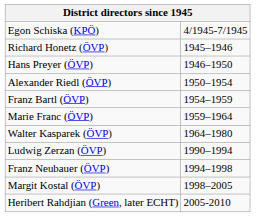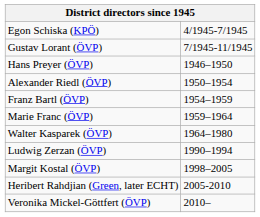 <table class="wikitable" style="margin-left:1em;">
 <tr>
 <th colspan="2">District directors since 1945</th>
 </tr>
 <tr --->
 <td>Egon Schiska (<a href='#'>KPÖ</a>)</td>
 <td>4/1945-7/1945</td>
 </tr>
 <tr --->
-<td>Richard Honetz (<a href='#'>ÖVP</a>)</td>
-<td>1945–1946</td>
+<td>Gustav Lorant (<a href='#'>ÖVP</a>)</td>
+<td>7/1945-11/1945</td>
 </tr>
 <tr --->
 <td>Hans Preyer (<a href='#'>ÖVP</a>)</td>
 <td>1946–1950</td>
 </tr>
 <tr --->
 <td>Alexander Riedl (<a href='#'>ÖVP</a>)</td>
 <td>1950–1954</td>
 </tr>
 <tr --->
 <td>Franz Bartl (<a href='#'>ÖVP</a>)</td>
 <td>1954–1959</td>
 </tr>
 <tr --->
 <td>Marie Franc (<a href='#'>ÖVP</a>)</td>
 <td>1959–1964</td>
 </tr>
 <tr --->
 <td>Walter Kasparek (<a href='#'>ÖVP</a>)</td>
 <td>1964–1980</td>
 </tr>
 <tr --->
 <td>Ludwig Zerzan (<a href='#'>ÖVP</a>)</td>
 <td>1990–1994</td>
 </tr>
 <tr --->
-<td>Franz Neubauer (<a href='#'>ÖVP</a>)</td>
-<td>1994–1998</td>
-</tr>
-<tr --->
 <td>Margit Kostal (<a href='#'>ÖVP</a>)</td>
 <td>1998–2005</td>
 </tr>
 <tr --->
 <td>Heribert Rahdjian (<a href='#'>Green</a>, later ECHT)</td>
 <td>2005-2010</td>
 </tr>
+<tr --->
+<td>Veronika Mickel-Göttfert (<a href='#'>ÖVP</a>)</td>
+<td>2010–</td>
+</tr>
 </table>
